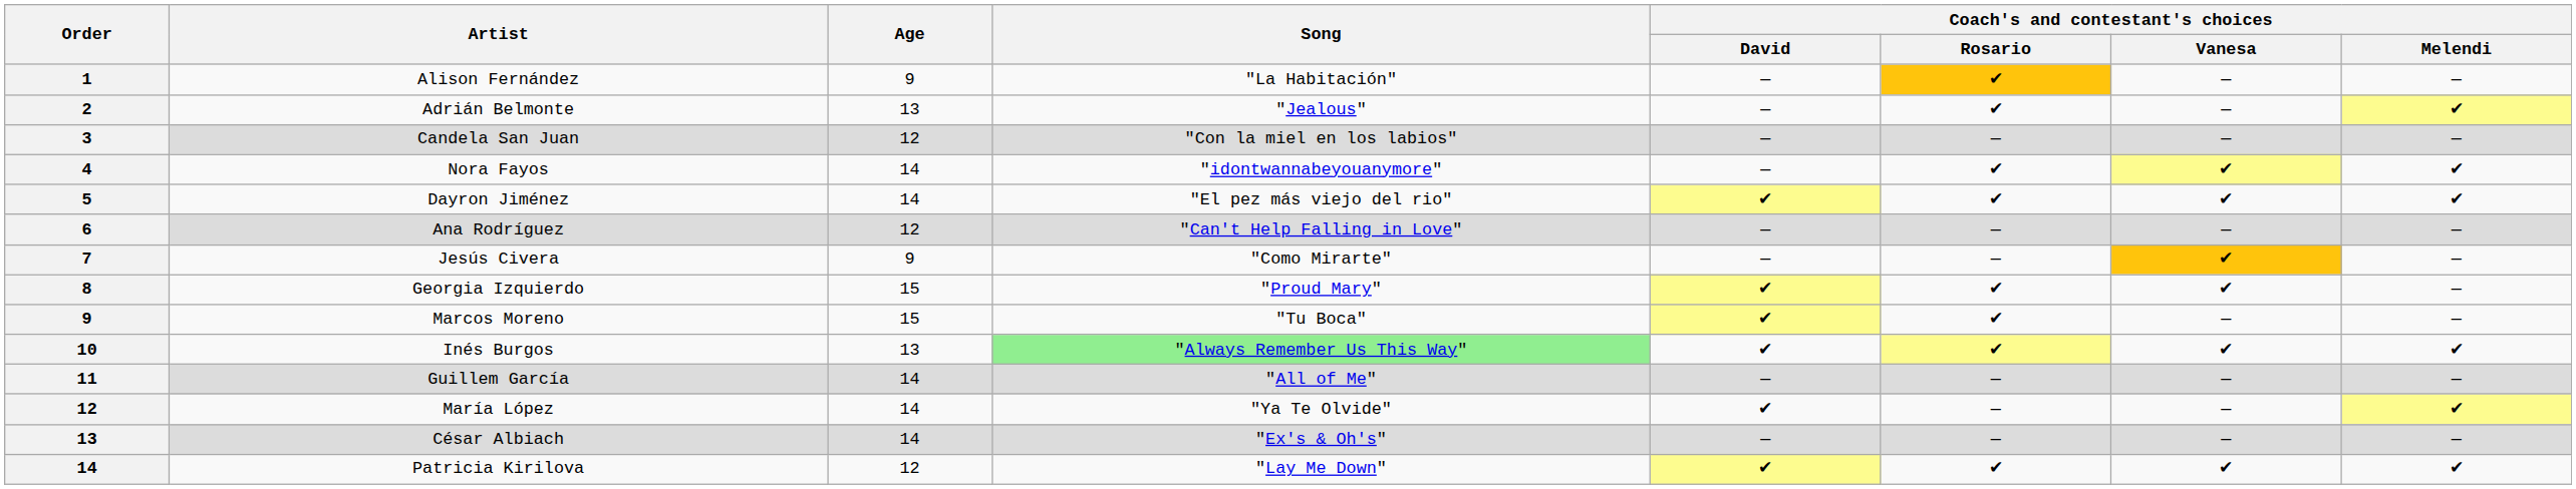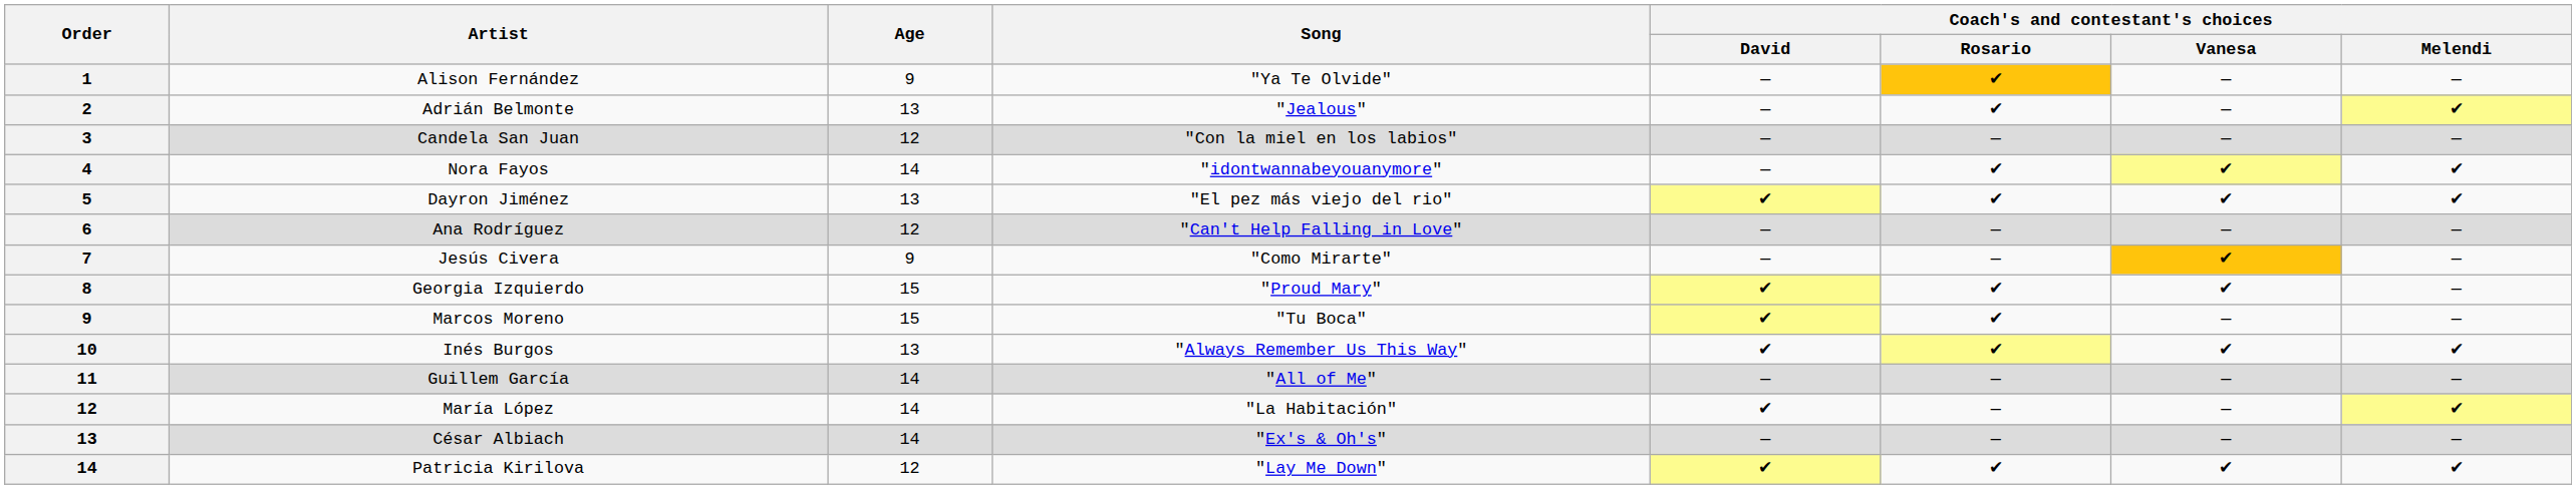 <table class="wikitable" style="text-align:center; line-height:17px; width:100%">
 <tr>
 <th rowspan="2" scope="col" style="width:05%">Order</th>
 <th rowspan="2" scope="col" style="width:20%">Artist</th>
 <th rowspan="2" scope="col" style="width:05%">Age</th>
 <th rowspan="2" scope="col" style="width:20%">Song</th>
 <th colspan="4" scope="col" style="width:32%">Coach's and contestant's choices</th>
 </tr>
 <tr>
 <th style="width:07%">David</th>
 <th style="width:07%">Rosario</th>
 <th style="width:07%">Vanesa</th>
 <th style="width:07%">Melendi</th>
 </tr>
 <tr>
 <th>1</th>
 <td>Alison Fernández</td>
 <td>9</td>
-<td>"La Habitación"</td>
+<td>"Ya Te Olvide"</td>
 <td>—</td>
 <td style="background:#ffc40c">✔</td>
 <td>—</td>
 <td>—</td>
 </tr>
 <tr>
 <th>2</th>
 <td>Adrián Belmonte</td>
 <td>13</td>
 <td>"<a href='#'>Jealous</a>"</td>
 <td>—</td>
 <td>✔</td>
 <td>—</td>
 <td style="background:#fdfc8f">✔</td>
 </tr>
 <tr style="background:#dcdcdc">
 <th>3</th>
 <td>Candela San Juan</td>
 <td>12</td>
 <td>"Con la miel en los labios"</td>
 <td>—</td>
 <td>—</td>
 <td>—</td>
 <td>—</td>
 </tr>
 <tr>
 <th>4</th>
 <td>Nora Fayos</td>
 <td>14</td>
 <td>"<a href='#'>idontwannabeyouanymore</a>"</td>
 <td>—</td>
 <td>✔</td>
 <td style="background:#fdfc8f">✔</td>
 <td>✔</td>
 </tr>
 <tr>
 <th>5</th>
 <td>Dayron Jiménez</td>
-<td>14</td>
+<td>13</td>
 <td>"El pez más viejo del rio"</td>
 <td style="background:#fdfc8f">✔</td>
 <td>✔</td>
 <td>✔</td>
 <td>✔</td>
 </tr>
 <tr style="background:#dcdcdc">
 <th>6</th>
 <td>Ana Rodríguez</td>
 <td>12</td>
 <td>"<a href='#'>Can't Help Falling in Love</a>"</td>
 <td>—</td>
 <td>—</td>
 <td>—</td>
 <td>—</td>
 </tr>
 <tr>
 <th>7</th>
 <td>Jesús Civera</td>
 <td>9</td>
 <td>"Como Mirarte"</td>
 <td>—</td>
 <td>—</td>
 <td style="background:#ffc40c">✔</td>
 <td>—</td>
 </tr>
 <tr>
 <th>8</th>
 <td>Georgia Izquierdo</td>
 <td>15</td>
 <td>"<a href='#'>Proud Mary</a>"</td>
 <td style="background:#fdfc8f">✔</td>
 <td>✔</td>
 <td>✔</td>
 <td>—</td>
 </tr>
 <tr>
 <th>9</th>
 <td>Marcos Moreno</td>
 <td>15</td>
 <td>"Tu Boca"</td>
 <td style="background:#fdfc8f">✔</td>
 <td>✔</td>
 <td>—</td>
 <td>—</td>
 </tr>
 <tr>
 <th>10</th>
 <td>Inés Burgos</td>
 <td>13</td>
-<td style="background: lightgreen;">"<a href='#'>Always Remember Us This Way</a>"</td>
+<td>"<a href='#'>Always Remember Us This Way</a>"</td>
 <td>✔</td>
 <td style="background:#fdfc8f">✔</td>
 <td>✔</td>
 <td>✔</td>
 </tr>
 <tr style="background:#dcdcdc">
 <th>11</th>
 <td>Guillem García</td>
 <td>14</td>
 <td>"<a href='#'>All of Me</a>"</td>
 <td>—</td>
 <td>—</td>
 <td>—</td>
 <td>—</td>
 </tr>
 <tr>
 <th>12</th>
 <td>María López</td>
 <td>14</td>
-<td>"Ya Te Olvide"</td>
+<td>"La Habitación"</td>
 <td>✔</td>
 <td>—</td>
 <td>—</td>
 <td style="background:#fdfc8f">✔</td>
 </tr>
 <tr style="background:#dcdcdc">
 <th>13</th>
 <td>César Albiach</td>
 <td>14</td>
 <td>"<a href='#'>Ex's & Oh's</a>"</td>
 <td>—</td>
 <td>—</td>
 <td>—</td>
 <td>—</td>
 </tr>
 <tr>
 <th>14</th>
 <td>Patricia Kirilova</td>
 <td>12</td>
 <td>"<a href='#'>Lay Me Down</a>"</td>
 <td style="background:#fdfc8f">✔</td>
 <td>✔</td>
 <td>✔</td>
 <td>✔</td>
 </tr>
 </table>
